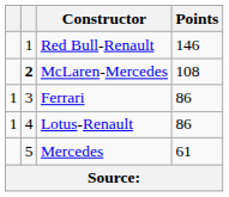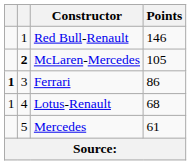 <table class="wikitable" style="font-size: 85%;">
 <tr>
 <th></th>
 <th></th>
 <th>Constructor</th>
 <th>Points</th>
 </tr>
 <tr>
 <td align="left"></td>
 <td align="center">1</td>
 <td> <a href='#'>Red Bull</a>-<a href='#'>Renault</a></td>
 <td align="left">146</td>
 </tr>
 <tr>
 <td align="left"></td>
 <td align="center"><strong>2</strong></td>
 <td> <a href='#'>McLaren</a>-<a href='#'>Mercedes</a></td>
-<td align="left">108</td>
+<td align="left">105</td>
 </tr>
 <tr>
-<td align="left">1</td>
+<td align="left"><strong>1</strong></td>
 <td align="center">3</td>
 <td> <a href='#'>Ferrari</a></td>
 <td align="left">86</td>
 </tr>
 <tr>
 <td align="left">1</td>
 <td align="center">4</td>
 <td> <a href='#'>Lotus</a>-<a href='#'>Renault</a></td>
-<td align="left">86</td>
+<td align="left">68</td>
 </tr>
 <tr>
 <td align="left"></td>
 <td align="center">5</td>
 <td> <a href='#'>Mercedes</a></td>
 <td align="left">61</td>
 </tr>
 <tr>
 <th colspan=4>Source: </th>
 </tr>
 </table>
